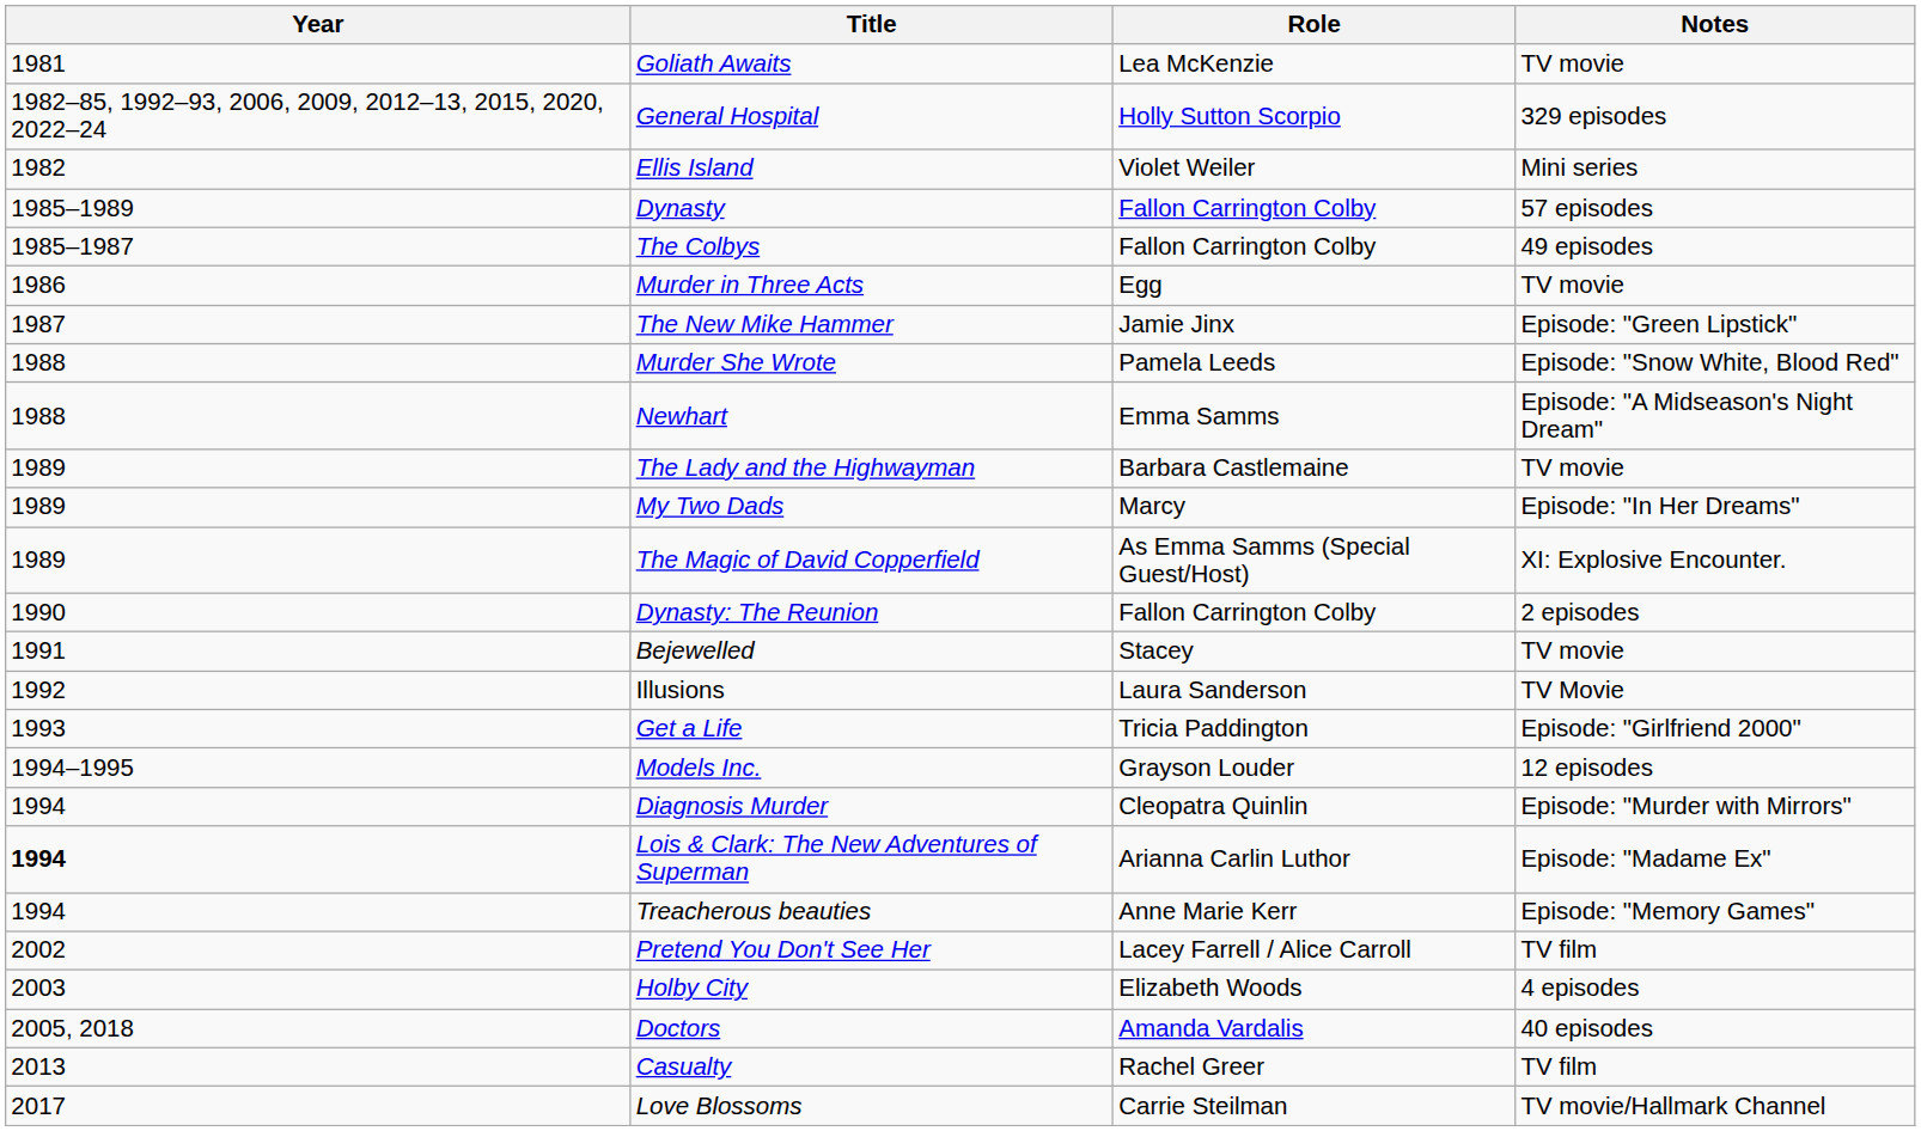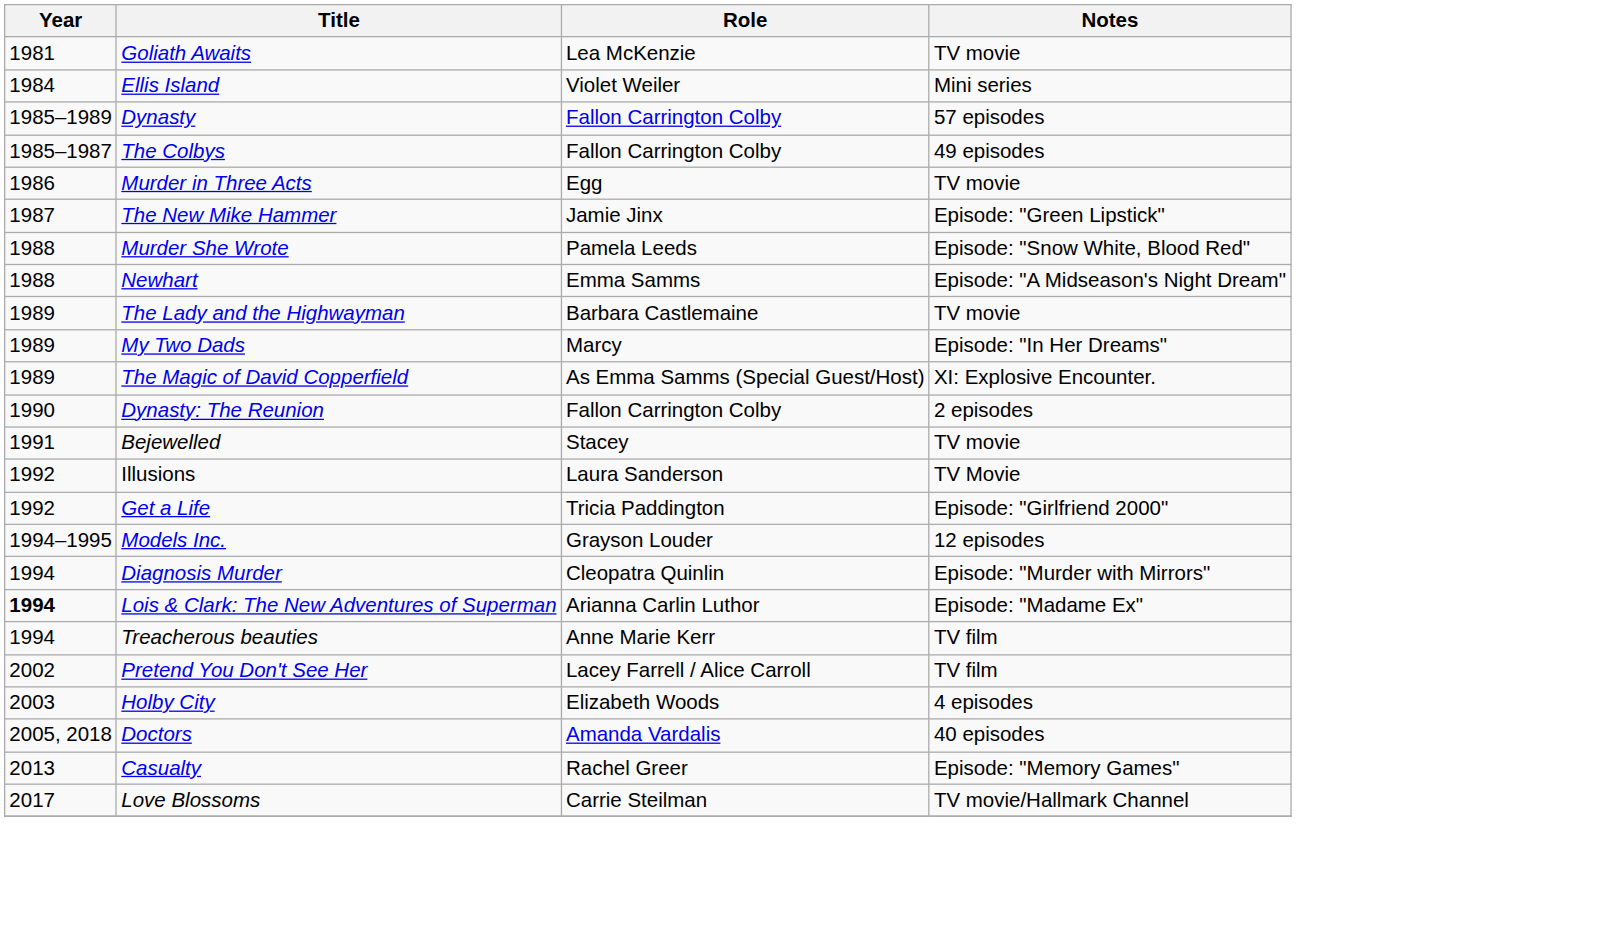 <table class="wikitable">
 <tr>
 <th>Year</th>
 <th>Title</th>
 <th>Role</th>
 <th>Notes</th>
 </tr>
 <tr>
 <td>1981</td>
 <td><em><a href='#'>Goliath Awaits</a></em></td>
 <td>Lea McKenzie</td>
 <td>TV movie</td>
 </tr>
 <tr>
-<td>1982–85, 1992–93, 2006, 2009, 2012–13, 2015, 2020, 2022–24</td>
-<td><em><a href='#'>General Hospital</a></em></td>
-<td><a href='#'>Holly Sutton Scorpio</a></td>
-<td>329 episodes</td>
-</tr>
-<tr>
-<td>1982</td>
+<td>1984</td>
 <td><em><a href='#'>Ellis Island</a></em></td>
 <td>Violet Weiler</td>
 <td>Mini series</td>
 </tr>
 <tr>
 <td>1985–1989</td>
 <td><em><a href='#'>Dynasty</a></em></td>
 <td><a href='#'>Fallon Carrington Colby</a></td>
 <td>57 episodes</td>
 </tr>
 <tr>
 <td>1985–1987</td>
 <td><em><a href='#'>The Colbys</a></em></td>
 <td>Fallon Carrington Colby</td>
 <td>49 episodes</td>
 </tr>
 <tr>
 <td>1986</td>
 <td><em><a href='#'>Murder in Three Acts</a></em></td>
 <td>Egg</td>
 <td>TV movie</td>
 </tr>
 <tr>
 <td>1987</td>
 <td><em><a href='#'>The New Mike Hammer</a></em></td>
 <td>Jamie Jinx</td>
 <td>Episode: "Green Lipstick"</td>
 </tr>
 <tr>
 <td>1988</td>
 <td><em><a href='#'>Murder She Wrote</a></em></td>
 <td>Pamela Leeds</td>
 <td>Episode: "Snow White, Blood Red"</td>
 </tr>
 <tr>
 <td>1988</td>
 <td><em><a href='#'>Newhart</a></em></td>
 <td>Emma Samms</td>
 <td>Episode: "A Midseason's Night Dream"</td>
 </tr>
 <tr>
 <td>1989</td>
 <td><em><a href='#'>The Lady and the Highwayman</a></em></td>
 <td>Barbara Castlemaine</td>
 <td>TV movie</td>
 </tr>
 <tr>
 <td>1989</td>
 <td><em><a href='#'>My Two Dads</a></em></td>
 <td>Marcy</td>
 <td>Episode: "In Her Dreams"</td>
 </tr>
 <tr>
 <td>1989</td>
 <td><em><a href='#'>The Magic of David Copperfield</a></em></td>
 <td>As Emma Samms (Special Guest/Host)</td>
 <td>XI: Explosive Encounter.</td>
 </tr>
 <tr>
 <td>1990</td>
 <td><em><a href='#'>Dynasty: The Reunion</a></em></td>
 <td>Fallon Carrington Colby</td>
 <td>2 episodes</td>
 </tr>
 <tr>
 <td>1991</td>
 <td><em>Bejewelled</em></td>
 <td>Stacey</td>
 <td>TV movie</td>
 </tr>
 <tr>
 <td>1992</td>
 <td>Illusions</td>
 <td>Laura Sanderson</td>
 <td>TV Movie</td>
 </tr>
 <tr>
-<td>1993</td>
+<td>1992</td>
 <td><em><a href='#'>Get a Life</a></em></td>
 <td>Tricia Paddington</td>
 <td>Episode: "Girlfriend 2000"</td>
 </tr>
 <tr>
 <td>1994–1995</td>
 <td><em><a href='#'>Models Inc.</a></em></td>
 <td>Grayson Louder</td>
 <td>12 episodes</td>
 </tr>
 <tr>
 <td>1994</td>
 <td><em><a href='#'>Diagnosis Murder</a></em></td>
 <td>Cleopatra Quinlin</td>
 <td>Episode: "Murder with Mirrors"</td>
 </tr>
 <tr>
 <td><strong>1994</strong></td>
 <td><em><a href='#'>Lois & Clark: The New Adventures of Superman</a></em></td>
 <td>Arianna Carlin Luthor</td>
 <td>Episode: "Madame Ex"</td>
 </tr>
 <tr>
 <td>1994</td>
 <td><em>Treacherous beauties</em></td>
 <td>Anne Marie Kerr</td>
-<td>Episode: "Memory Games"</td>
+<td>TV film</td>
 </tr>
 <tr>
 <td>2002</td>
 <td><em><a href='#'>Pretend You Don't See Her</a></em></td>
 <td>Lacey Farrell / Alice Carroll</td>
 <td>TV film</td>
 </tr>
 <tr>
 <td>2003</td>
 <td><em><a href='#'>Holby City</a></em></td>
 <td>Elizabeth Woods</td>
 <td>4 episodes</td>
 </tr>
 <tr>
 <td>2005, 2018</td>
 <td><em><a href='#'>Doctors</a></em></td>
 <td><a href='#'>Amanda Vardalis</a></td>
 <td>40 episodes</td>
 </tr>
 <tr>
 <td>2013</td>
 <td><em><a href='#'>Casualty</a></em></td>
 <td>Rachel Greer</td>
-<td>TV film</td>
+<td>Episode: "Memory Games"</td>
 </tr>
 <tr>
 <td>2017</td>
 <td><em>Love Blossoms</em></td>
 <td>Carrie Steilman</td>
 <td>TV movie/Hallmark Channel</td>
 </tr>
 <tr>
 </tr>
 </table>
